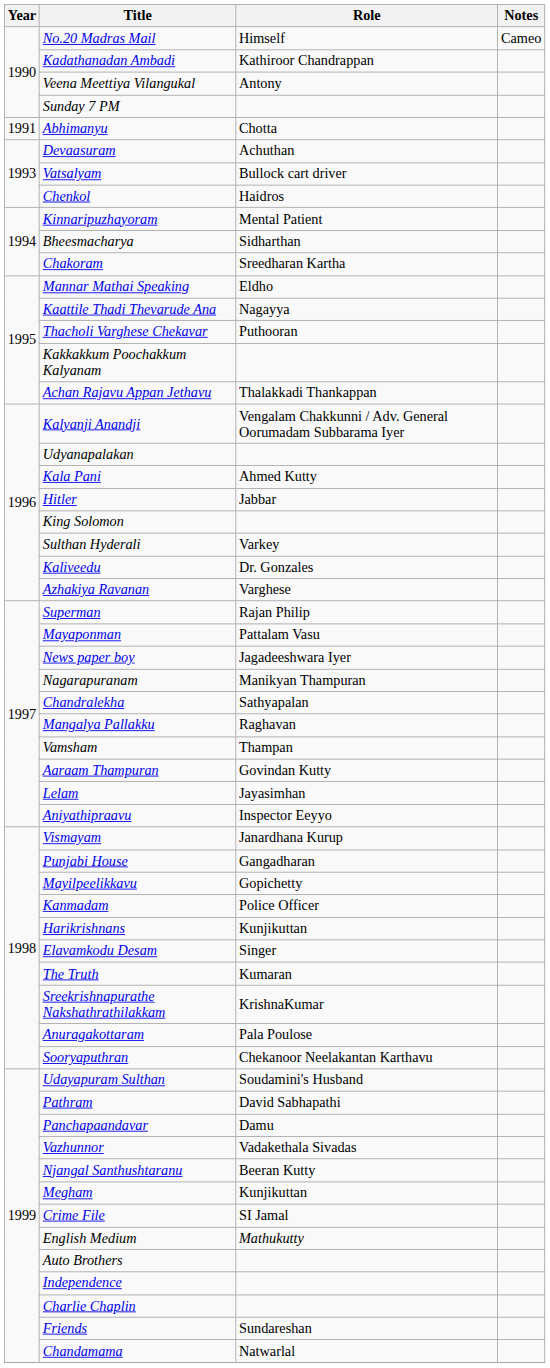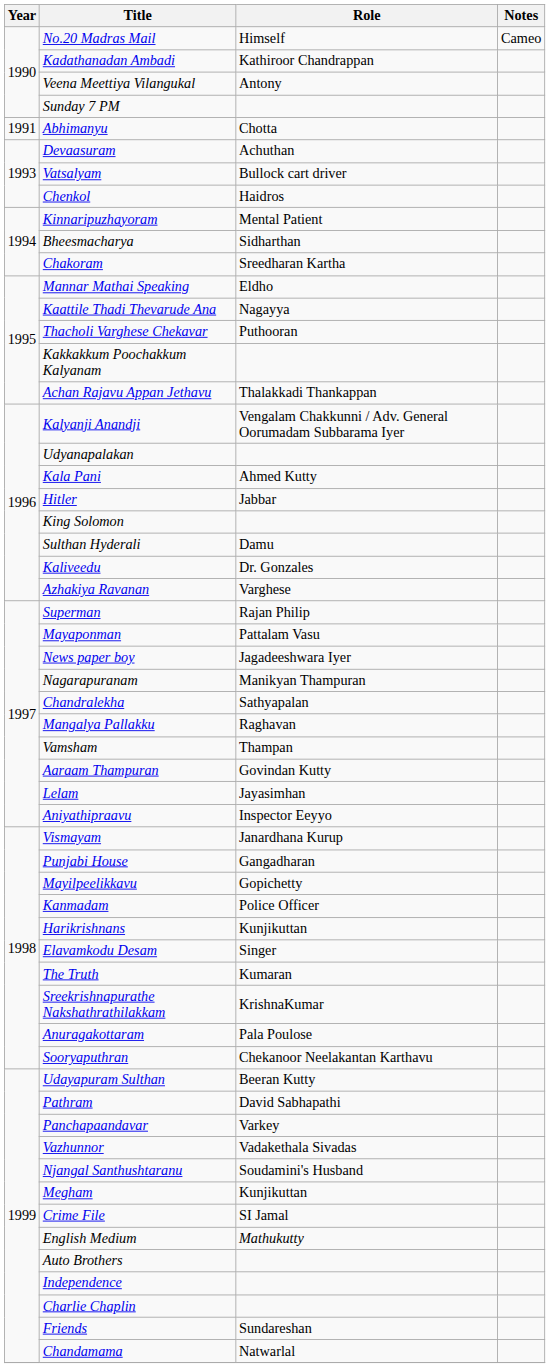 <table class="wikitable sortable">
 <tr>
 <th>Year</th>
 <th>Title</th>
 <th>Role</th>
 <th class="unsortable">Notes</th>
 </tr>
 <tr>
 <td rowspan=4>1990</td>
 <td><em><a href='#'>No.20 Madras Mail</a></em></td>
 <td>Himself</td>
 <td>Cameo</td>
 </tr>
 <tr>
 <td><em><a href='#'>Kadathanadan Ambadi</a></em></td>
 <td>Kathiroor Chandrappan</td>
 <td></td>
 </tr>
 <tr>
 <td><em>Veena Meettiya Vilangukal</em></td>
 <td>Antony</td>
 <td></td>
 </tr>
 <tr>
 <td><em>Sunday 7 PM</em></td>
 <td></td>
 <td></td>
 </tr>
 <tr>
 <td>1991</td>
 <td><em><a href='#'>Abhimanyu</a></em></td>
 <td>Chotta</td>
 <td></td>
 </tr>
 <tr>
 <td rowspan=3>1993</td>
 <td><em><a href='#'>Devaasuram</a></em></td>
 <td>Achuthan</td>
 <td></td>
 </tr>
 <tr>
 <td><em><a href='#'>Vatsalyam</a></em></td>
 <td>Bullock cart driver</td>
 <td></td>
 </tr>
 <tr>
 <td><em><a href='#'>Chenkol</a></em></td>
 <td>Haidros</td>
 <td></td>
 </tr>
 <tr>
 <td rowspan=3>1994</td>
 <td><em><a href='#'>Kinnaripuzhayoram</a></em></td>
 <td>Mental Patient</td>
 <td></td>
 </tr>
 <tr>
 <td><em>Bheesmacharya</em></td>
 <td>Sidharthan</td>
 <td></td>
 </tr>
 <tr>
 <td><em> <a href='#'>Chakoram</a></em></td>
 <td>Sreedharan Kartha</td>
 <td></td>
 </tr>
 <tr>
 <td rowspan=5>1995</td>
 <td><em><a href='#'>Mannar Mathai Speaking</a></em></td>
 <td>Eldho</td>
 <td></td>
 </tr>
 <tr>
 <td><em><a href='#'>Kaattile Thadi Thevarude Ana</a></em></td>
 <td>Nagayya</td>
 <td></td>
 </tr>
 <tr>
 <td><em><a href='#'>Thacholi Varghese Chekavar</a></em></td>
 <td>Puthooran</td>
 <td></td>
 </tr>
 <tr>
 <td><em>Kakkakkum Poochakkum Kalyanam</em></td>
 <td></td>
 <td></td>
 </tr>
 <tr>
 <td><em><a href='#'>Achan Rajavu Appan Jethavu</a></em></td>
 <td>Thalakkadi Thankappan</td>
 <td></td>
 </tr>
 <tr>
 <td rowspan=8>1996</td>
 <td><em><a href='#'>Kalyanji Anandji</a></em></td>
 <td>Vengalam Chakkunni / Adv. General Oorumadam Subbarama Iyer</td>
 <td></td>
 </tr>
 <tr>
 <td><em>Udyanapalakan</em></td>
 <td></td>
 <td></td>
 </tr>
 <tr>
 <td><em><a href='#'>Kala Pani</a></em></td>
 <td>Ahmed Kutty</td>
 <td></td>
 </tr>
 <tr>
 <td><em><a href='#'>Hitler</a></em></td>
 <td>Jabbar</td>
 <td></td>
 </tr>
 <tr>
 <td><em>King Solomon</em></td>
 <td></td>
 <td></td>
 </tr>
 <tr>
 <td><em>Sulthan Hyderali</em></td>
-<td>Varkey</td>
+<td>Damu</td>
 <td></td>
 </tr>
 <tr>
 <td><em><a href='#'>Kaliveedu</a> </em></td>
 <td>Dr. Gonzales</td>
 <td></td>
 </tr>
 <tr>
 <td><em><a href='#'>Azhakiya Ravanan</a></em></td>
 <td>Varghese</td>
 <td></td>
 </tr>
 <tr>
 <td rowspan=10>1997</td>
 <td><em><a href='#'>Superman</a></em></td>
 <td>Rajan Philip</td>
 <td></td>
 </tr>
 <tr>
 <td><em><a href='#'>Mayaponman</a></em></td>
 <td>Pattalam Vasu</td>
 <td></td>
 </tr>
 <tr>
 <td><em><a href='#'>News paper boy</a></em></td>
 <td>Jagadeeshwara Iyer</td>
 <td></td>
 </tr>
 <tr>
 <td><em>Nagarapuranam</em></td>
 <td>Manikyan Thampuran</td>
 <td></td>
 </tr>
 <tr>
 <td><em><a href='#'>Chandralekha</a></em></td>
 <td>Sathyapalan</td>
 <td></td>
 </tr>
 <tr>
 <td><em><a href='#'>Mangalya Pallakku</a></em></td>
 <td>Raghavan</td>
 <td></td>
 </tr>
 <tr>
 <td><em>Vamsham</em></td>
 <td>Thampan</td>
 <td></td>
 </tr>
 <tr>
 <td><em><a href='#'>Aaraam Thampuran</a></em></td>
 <td>Govindan Kutty</td>
 <td></td>
 </tr>
 <tr>
 <td><em><a href='#'>Lelam</a></em></td>
 <td>Jayasimhan</td>
 <td></td>
 </tr>
 <tr>
 <td><em><a href='#'>Aniyathipraavu</a></em></td>
 <td>Inspector Eeyyo</td>
 <td></td>
 </tr>
 <tr>
 <td rowspan=10>1998</td>
 <td><em><a href='#'>Vismayam</a></em></td>
 <td>Janardhana Kurup</td>
 <td></td>
 </tr>
 <tr>
 <td><em><a href='#'>Punjabi House</a></em></td>
 <td>Gangadharan</td>
 <td></td>
 </tr>
 <tr>
 <td><em><a href='#'>Mayilpeelikkavu</a></em></td>
 <td>Gopichetty</td>
 <td></td>
 </tr>
 <tr>
 <td><em><a href='#'>Kanmadam</a></em></td>
 <td>Police Officer</td>
 <td></td>
 </tr>
 <tr>
 <td><em><a href='#'>Harikrishnans</a></em></td>
 <td>Kunjikuttan</td>
 <td></td>
 </tr>
 <tr>
 <td><em><a href='#'>Elavamkodu Desam</a></em></td>
 <td>Singer</td>
 <td></td>
 </tr>
 <tr>
 <td><em><a href='#'>The Truth</a></em></td>
 <td>Kumaran</td>
 <td></td>
 </tr>
 <tr>
 <td><em><a href='#'>Sreekrishnapurathe Nakshathrathilakkam</a></em></td>
 <td>KrishnaKumar</td>
 <td></td>
 </tr>
 <tr>
 <td><em><a href='#'>Anuragakottaram </a></em></td>
 <td>Pala Poulose</td>
 <td></td>
 </tr>
 <tr>
 <td><em><a href='#'>Sooryaputhran</a></em></td>
 <td>Chekanoor Neelakantan Karthavu</td>
 <td></td>
 </tr>
 <tr>
 <td rowspan=13>1999</td>
 <td><em><a href='#'>Udayapuram Sulthan</a></em></td>
-<td>Soudamini's Husband</td>
+<td>Beeran Kutty</td>
 <td></td>
 </tr>
 <tr>
 <td><em><a href='#'>Pathram</a></em></td>
 <td>David Sabhapathi</td>
 <td></td>
 </tr>
 <tr>
 <td><em><a href='#'> Panchapaandavar</a></em></td>
-<td>Damu</td>
+<td>Varkey</td>
 <td></td>
 </tr>
 <tr>
 <td><em><a href='#'>Vazhunnor</a></em></td>
 <td>Vadakethala Sivadas</td>
 <td></td>
 </tr>
 <tr>
 <td><em><a href='#'>Njangal Santhushtaranu</a></em></td>
-<td>Beeran Kutty</td>
+<td>Soudamini's Husband</td>
 <td></td>
 </tr>
 <tr>
 <td><em><a href='#'>Megham</a></em></td>
 <td>Kunjikuttan</td>
 <td></td>
 </tr>
 <tr>
 <td><em><a href='#'>Crime File</a></em></td>
 <td>SI Jamal</td>
 <td></td>
 </tr>
 <tr>
 <td><em>English Medium</em></td>
 <td><em>Mathukutty</em></td>
 <td></td>
 </tr>
 <tr>
 <td><em>Auto Brothers</em></td>
 <td></td>
 <td></td>
 </tr>
 <tr>
 <td><em><a href='#'>Independence</a></em></td>
 <td></td>
 <td></td>
 </tr>
 <tr>
 <td><em> <a href='#'>Charlie Chaplin</a></em></td>
 <td></td>
 <td></td>
 </tr>
 <tr>
 <td><em><a href='#'>Friends</a></em></td>
 <td>Sundareshan</td>
 <td></td>
 </tr>
 <tr>
 <td><em><a href='#'>Chandamama</a></em></td>
 <td>Natwarlal</td>
 <td></td>
 </tr>
 <tr>
 </tr>
 </table>
